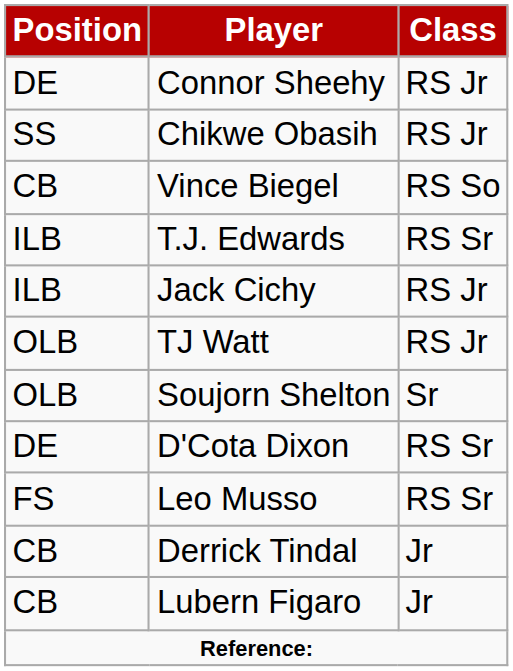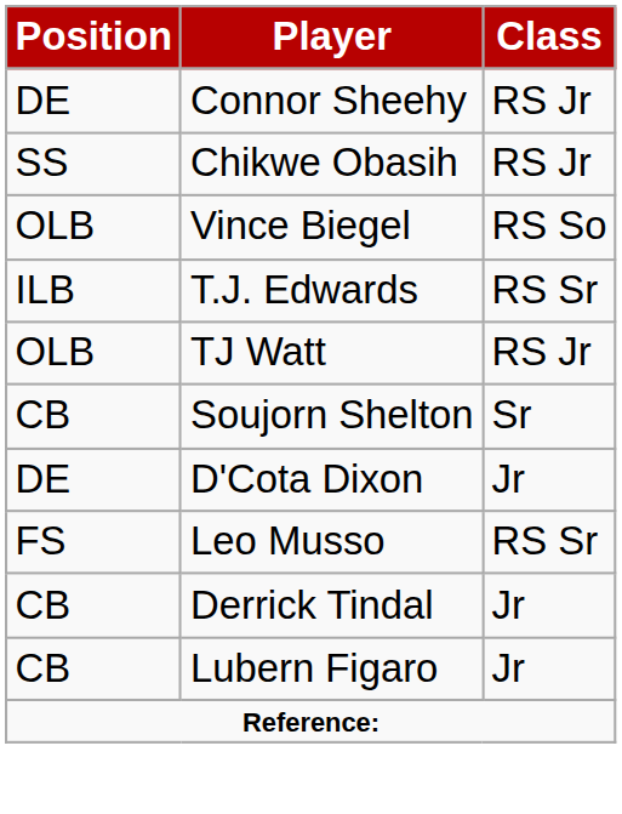 <table class="wikitable">
 <tr>
 <th style="background:#B70101; color:#fff;">Position</th>
 <th style="background:#B70101; color:#fff;">Player</th>
 <th style="background:#B70101; color:#fff;">Class</th>
 </tr>
 <tr>
 <td>DE</td>
 <td>Connor Sheehy</td>
 <td>RS Jr</td>
 </tr>
 <tr>
 <td>SS</td>
 <td>Chikwe Obasih</td>
 <td>RS Jr</td>
 </tr>
 <tr>
-<td>CB</td>
+<td>OLB</td>
 <td>Vince Biegel</td>
 <td>RS So</td>
 </tr>
 <tr>
 <td>ILB</td>
 <td>T.J. Edwards</td>
 <td>RS Sr</td>
 </tr>
 <tr>
-<td>ILB</td>
-<td>Jack Cichy</td>
-<td>RS Jr</td>
-</tr>
-<tr>
 <td>OLB</td>
 <td>TJ Watt</td>
 <td>RS Jr</td>
 </tr>
 <tr>
-<td>OLB</td>
+<td>CB</td>
 <td>Soujorn Shelton</td>
 <td>Sr</td>
 </tr>
 <tr>
 <td>DE</td>
 <td>D'Cota Dixon</td>
-<td>RS Sr</td>
+<td>Jr</td>
 </tr>
 <tr>
 <td>FS</td>
 <td>Leo Musso</td>
 <td>RS Sr</td>
 </tr>
 <tr>
 <td>CB</td>
 <td>Derrick Tindal</td>
 <td>Jr</td>
 </tr>
 <tr>
 <td>CB</td>
 <td>Lubern Figaro</td>
 <td>Jr</td>
 </tr>
 <tr>
 <td colspan="3"  style="font-size:8pt; text-align:center;"><strong>Reference:</strong></td>
 </tr>
 </table>
